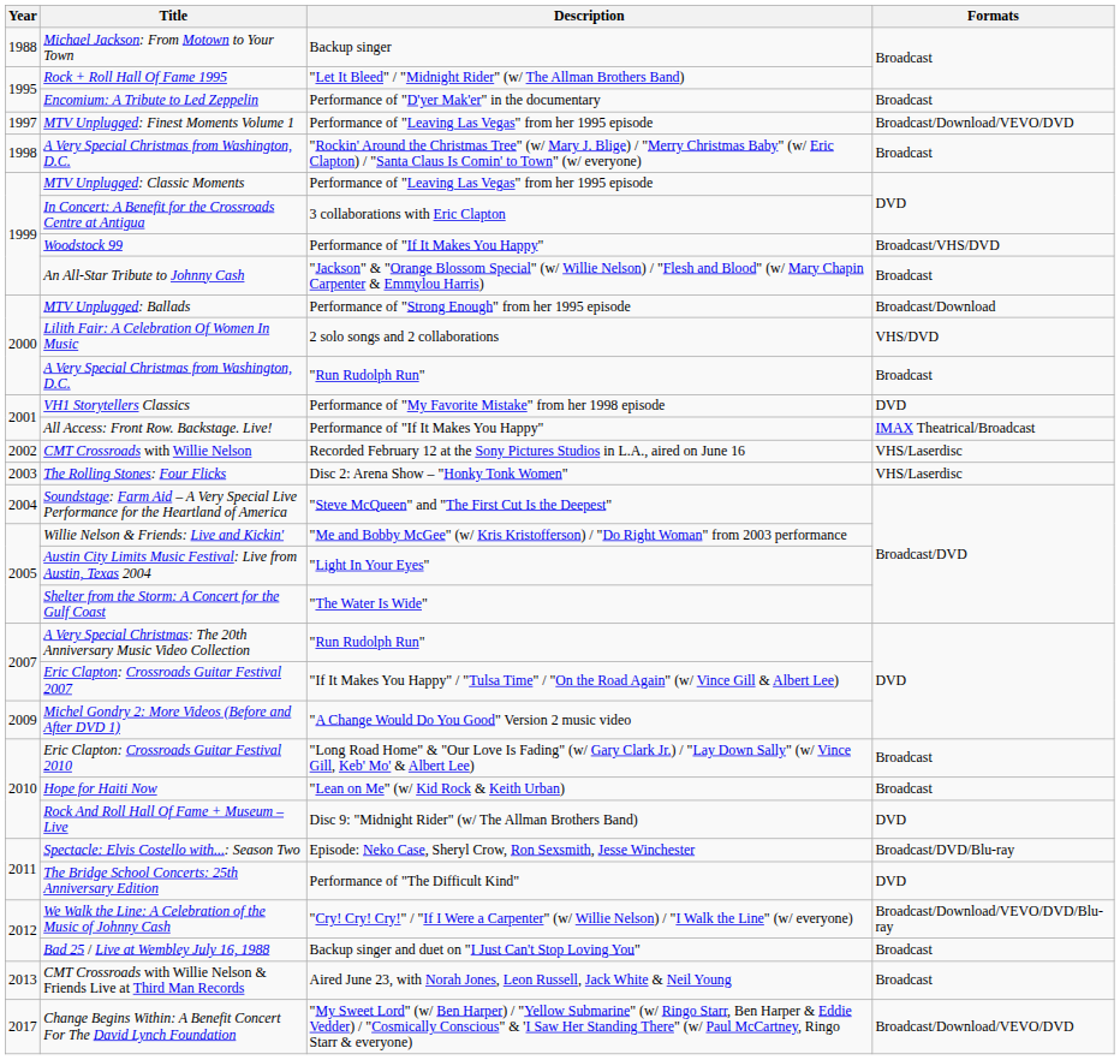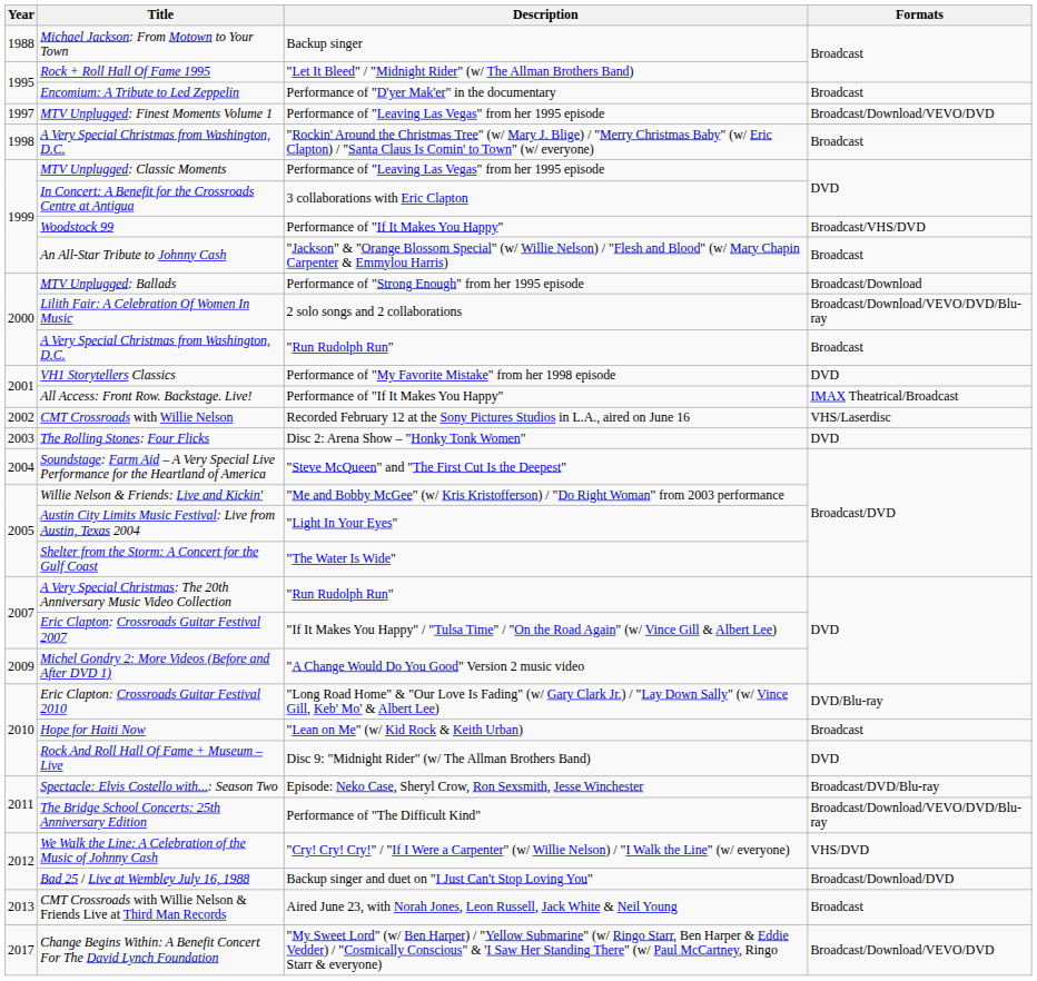 <table class="wikitable">
 <tr>
 <th>Year</th>
 <th>Title</th>
 <th>Description</th>
 <th>Formats</th>
 </tr>
 <tr>
 <td>1988</td>
 <td><em><a href='#'>Michael Jackson</a>: From <a href='#'>Motown</a> to Your Town</em></td>
 <td>Backup singer</td>
 <td rowspan="2">Broadcast</td>
 </tr>
 <tr>
 <td rowspan="2">1995</td>
 <td><em><a href='#'>Rock + Roll Hall Of Fame 1995</a></em></td>
 <td>"<a href='#'>Let It Bleed</a>" / "<a href='#'>Midnight Rider</a>" (w/ <a href='#'>The Allman Brothers Band</a>)</td>
 </tr>
 <tr>
 <td><em><a href='#'>Encomium: A Tribute to Led Zeppelin</a></em></td>
 <td>Performance of "<a href='#'>D'yer Mak'er</a>" in the documentary</td>
 <td>Broadcast</td>
 </tr>
 <tr>
 <td>1997</td>
 <td><em><a href='#'>MTV Unplugged</a>: Finest Moments Volume 1</em></td>
 <td>Performance of "<a href='#'>Leaving Las Vegas</a>" from her 1995 episode</td>
 <td>Broadcast/Download/VEVO/DVD</td>
 </tr>
 <tr>
 <td>1998</td>
 <td><em><a href='#'>A Very Special Christmas from Washington, D.C.</a></em></td>
 <td>"<a href='#'>Rockin' Around the Christmas Tree</a>" (w/ <a href='#'>Mary J. Blige</a>) / "<a href='#'>Merry Christmas Baby</a>" (w/ <a href='#'>Eric Clapton</a>) / "<a href='#'>Santa Claus Is Comin' to Town</a>" (w/ everyone)</td>
 <td>Broadcast</td>
 </tr>
 <tr>
 <td rowspan="4">1999</td>
 <td><em><a href='#'>MTV Unplugged</a>: Classic Moments</em></td>
 <td>Performance of "<a href='#'>Leaving Las Vegas</a>" from her 1995 episode</td>
 <td rowspan="2">DVD</td>
 </tr>
 <tr>
 <td><em><a href='#'>In Concert: A Benefit for the Crossroads Centre at Antigua</a></em></td>
 <td>3 collaborations with <a href='#'>Eric Clapton</a></td>
 </tr>
 <tr>
 <td><em><a href='#'>Woodstock 99</a></em></td>
 <td>Performance of "<a href='#'>If It Makes You Happy</a>"</td>
 <td>Broadcast/VHS/DVD</td>
 </tr>
 <tr>
 <td><em>An All-Star Tribute to <a href='#'>Johnny Cash</a></em></td>
 <td>"<a href='#'>Jackson</a>" & "<a href='#'>Orange Blossom Special</a>" (w/ <a href='#'>Willie Nelson</a>) / "<a href='#'>Flesh and Blood</a>" (w/ <a href='#'>Mary Chapin Carpenter</a> & <a href='#'>Emmylou Harris</a>)</td>
 <td>Broadcast</td>
 </tr>
 <tr>
 <td rowspan="3">2000</td>
 <td><em><a href='#'>MTV Unplugged</a>: Ballads</em></td>
 <td>Performance of "<a href='#'>Strong Enough</a>" from her 1995 episode</td>
 <td>Broadcast/Download</td>
 </tr>
 <tr>
 <td><em><a href='#'>Lilith Fair: A Celebration Of Women In Music</a></em></td>
 <td>2 solo songs and 2 collaborations</td>
-<td>VHS/DVD</td>
+<td>Broadcast/Download/VEVO/DVD/Blu-ray</td>
 </tr>
 <tr>
 <td><em><a href='#'>A Very Special Christmas from Washington, D.C.</a></em></td>
 <td>"<a href='#'>Run Rudolph Run</a>"</td>
 <td>Broadcast</td>
 </tr>
 <tr>
 <td rowspan="2">2001</td>
 <td><em><a href='#'>VH1 Storytellers</a> Classics</em></td>
 <td>Performance of "<a href='#'>My Favorite Mistake</a>" from her 1998 episode</td>
 <td>DVD</td>
 </tr>
 <tr>
 <td><em>All Access: Front Row. Backstage. Live!</em></td>
 <td>Performance of "If It Makes You Happy"</td>
 <td><a href='#'>IMAX</a> Theatrical/Broadcast</td>
 </tr>
 <tr>
 <td>2002</td>
 <td><em><a href='#'>CMT Crossroads</a></em> with <a href='#'>Willie Nelson</a></td>
 <td>Recorded February 12 at the <a href='#'>Sony Pictures Studios</a> in L.A., aired on June 16</td>
 <td>VHS/Laserdisc</td>
 </tr>
 <tr>
 <td>2003</td>
 <td><em><a href='#'>The Rolling Stones</a>: <a href='#'>Four Flicks</a></em></td>
 <td>Disc 2: Arena Show – "<a href='#'>Honky Tonk Women</a>"</td>
-<td>VHS/Laserdisc</td>
+<td>DVD</td>
 </tr>
 <tr>
 <td>2004</td>
 <td><em><a href='#'>Soundstage</a>: <a href='#'>Farm Aid</a> – A Very Special Live Performance for the Heartland of America</em></td>
 <td>"<a href='#'>Steve McQueen</a>" and "<a href='#'>The First Cut Is the Deepest</a>"</td>
 <td rowspan="4">Broadcast/DVD</td>
 </tr>
 <tr>
 <td rowspan="3">2005</td>
 <td><em>Willie Nelson & Friends: <a href='#'>Live and Kickin'</a></em></td>
 <td>"<a href='#'>Me and Bobby McGee</a>" (w/ <a href='#'>Kris Kristofferson</a>) / "<a href='#'>Do Right Woman</a>" from 2003 performance</td>
 </tr>
 <tr>
 <td><em><a href='#'>Austin City Limits Music Festival</a>: Live from <a href='#'>Austin, Texas</a> 2004</em></td>
 <td>"<a href='#'>Light In Your Eyes</a>"</td>
 </tr>
 <tr>
 <td><em><a href='#'>Shelter from the Storm: A Concert for the Gulf Coast</a></em></td>
 <td>"<a href='#'>The Water Is Wide</a>"</td>
 </tr>
 <tr>
 <td rowspan="2">2007</td>
 <td><em><a href='#'>A Very Special Christmas</a>: The 20th Anniversary Music Video Collection</em></td>
 <td>"<a href='#'>Run Rudolph Run</a>"</td>
 <td rowspan="3">DVD</td>
 </tr>
 <tr>
 <td><em><a href='#'>Eric Clapton</a>: <a href='#'>Crossroads Guitar Festival 2007</a></em></td>
 <td>"If It Makes You Happy" / "<a href='#'>Tulsa Time</a>" / "<a href='#'>On the Road Again</a>" (w/ <a href='#'>Vince Gill</a> & <a href='#'>Albert Lee</a>)</td>
 </tr>
 <tr>
 <td>2009</td>
 <td><em><a href='#'>Michel Gondry 2: More Videos (Before and After DVD 1)</a></em></td>
 <td>"<a href='#'>A Change Would Do You Good</a>" Version 2 music video</td>
 </tr>
 <tr>
 <td rowspan="3">2010</td>
 <td><em>Eric Clapton: <a href='#'>Crossroads Guitar Festival 2010</a></em></td>
 <td>"Long Road Home" & "Our Love Is Fading" (w/ <a href='#'>Gary Clark Jr.</a>) / "<a href='#'>Lay Down Sally</a>" (w/ <a href='#'>Vince Gill</a>, <a href='#'>Keb' Mo'</a> & <a href='#'>Albert Lee</a>)</td>
-<td>Broadcast</td>
+<td>DVD/Blu-ray</td>
 </tr>
 <tr>
 <td><em><a href='#'>Hope for Haiti Now</a></em></td>
 <td>"<a href='#'>Lean on Me</a>" (w/ <a href='#'>Kid Rock</a> & <a href='#'>Keith Urban</a>)</td>
 <td>Broadcast</td>
 </tr>
 <tr>
 <td><em><a href='#'>Rock And Roll Hall Of Fame + Museum – Live</a></em></td>
 <td>Disc 9: "Midnight Rider" (w/ The Allman Brothers Band)</td>
 <td>DVD</td>
 </tr>
 <tr>
 <td rowspan="2">2011</td>
 <td><em><a href='#'>Spectacle: Elvis Costello with...</a>: Season Two</em></td>
 <td>Episode: <a href='#'>Neko Case</a>, Sheryl Crow, <a href='#'>Ron Sexsmith</a>, <a href='#'>Jesse Winchester</a></td>
 <td>Broadcast/DVD/Blu-ray</td>
 </tr>
 <tr>
 <td><em><a href='#'>The Bridge School Concerts: 25th Anniversary Edition</a></em></td>
 <td>Performance of "The Difficult Kind"</td>
-<td>DVD</td>
+<td>Broadcast/Download/VEVO/DVD/Blu-ray</td>
 </tr>
 <tr>
 <td rowspan="2">2012</td>
 <td><em><a href='#'>We Walk the Line: A Celebration of the Music of Johnny Cash</a></em></td>
 <td>"<a href='#'>Cry! Cry! Cry!</a>" / "<a href='#'>If I Were a Carpenter</a>" (w/ <a href='#'>Willie Nelson</a>) / "<a href='#'>I Walk the Line</a>" (w/ everyone)</td>
-<td>Broadcast/Download/VEVO/DVD/Blu-ray</td>
+<td>VHS/DVD</td>
 </tr>
 <tr>
 <td><em><a href='#'>Bad 25</a></em> / <em><a href='#'>Live at Wembley July 16, 1988</a></em></td>
 <td>Backup singer and duet on "<a href='#'>I Just Can't Stop Loving You</a>"</td>
-<td>Broadcast</td>
+<td>Broadcast/Download/DVD</td>
 </tr>
 <tr>
 <td>2013</td>
 <td><em>CMT Crossroads</em> with Willie Nelson & Friends Live at <a href='#'>Third Man Records</a></td>
 <td>Aired June 23, with <a href='#'>Norah Jones</a>, <a href='#'>Leon Russell</a>, <a href='#'>Jack White</a> & <a href='#'>Neil Young</a></td>
 <td>Broadcast</td>
 </tr>
 <tr>
 <td>2017</td>
 <td><em>Change Begins Within: A Benefit Concert For The <a href='#'>David Lynch Foundation</a></em></td>
 <td>"<a href='#'>My Sweet Lord</a>" (w/ <a href='#'>Ben Harper</a>) / "<a href='#'>Yellow Submarine</a>" (w/ <a href='#'>Ringo Starr</a>, Ben Harper & <a href='#'>Eddie Vedder</a>) / "<a href='#'>Cosmically Conscious</a>" & '<a href='#'>I Saw Her Standing There</a>" (w/ <a href='#'>Paul McCartney</a>, Ringo Starr & everyone)</td>
 <td>Broadcast/Download/VEVO/DVD</td>
 </tr>
 </table>
